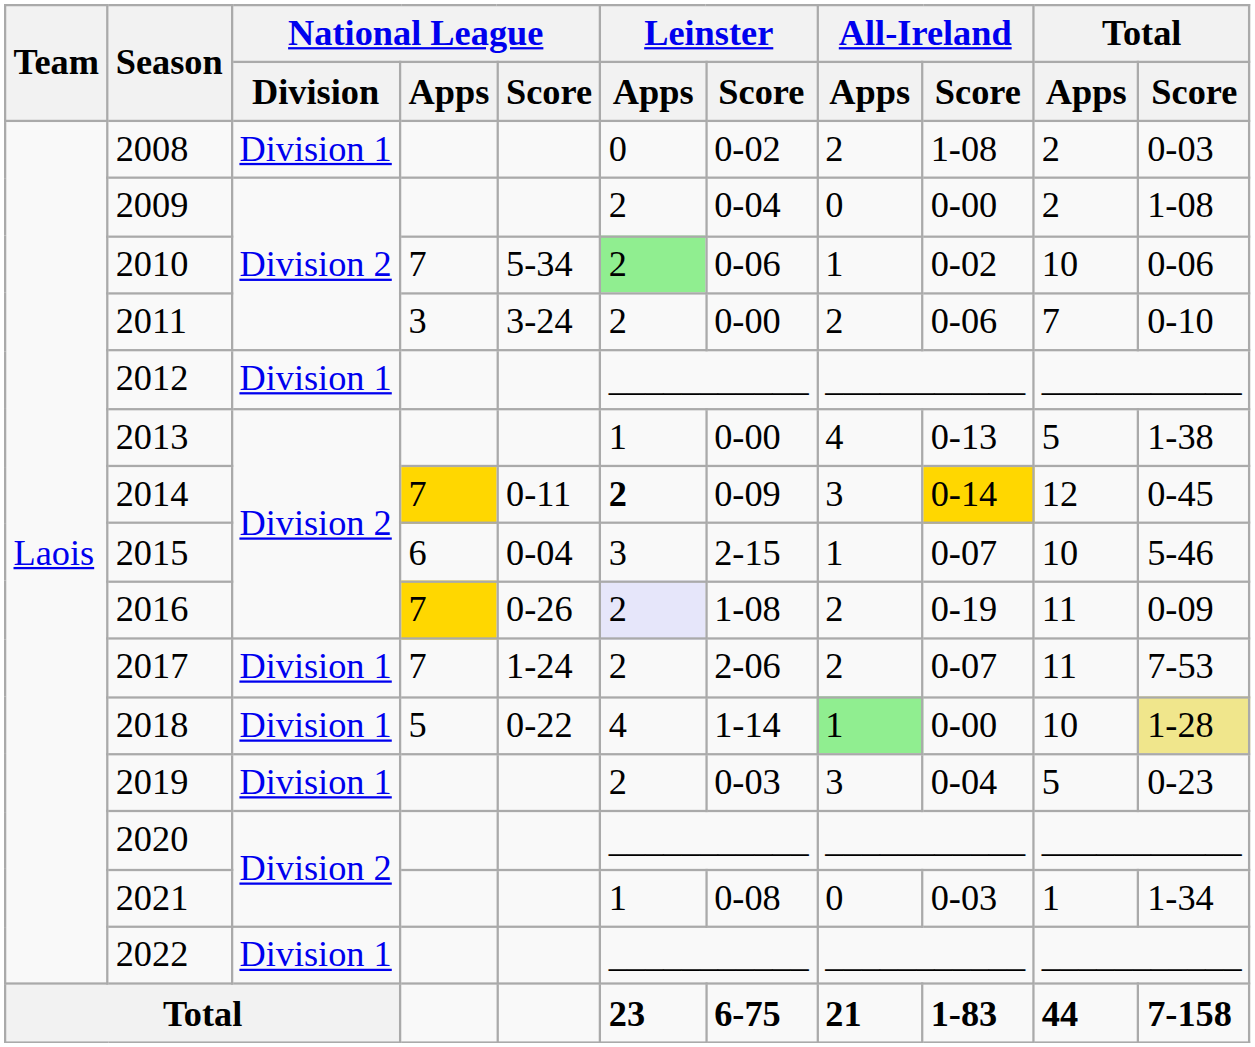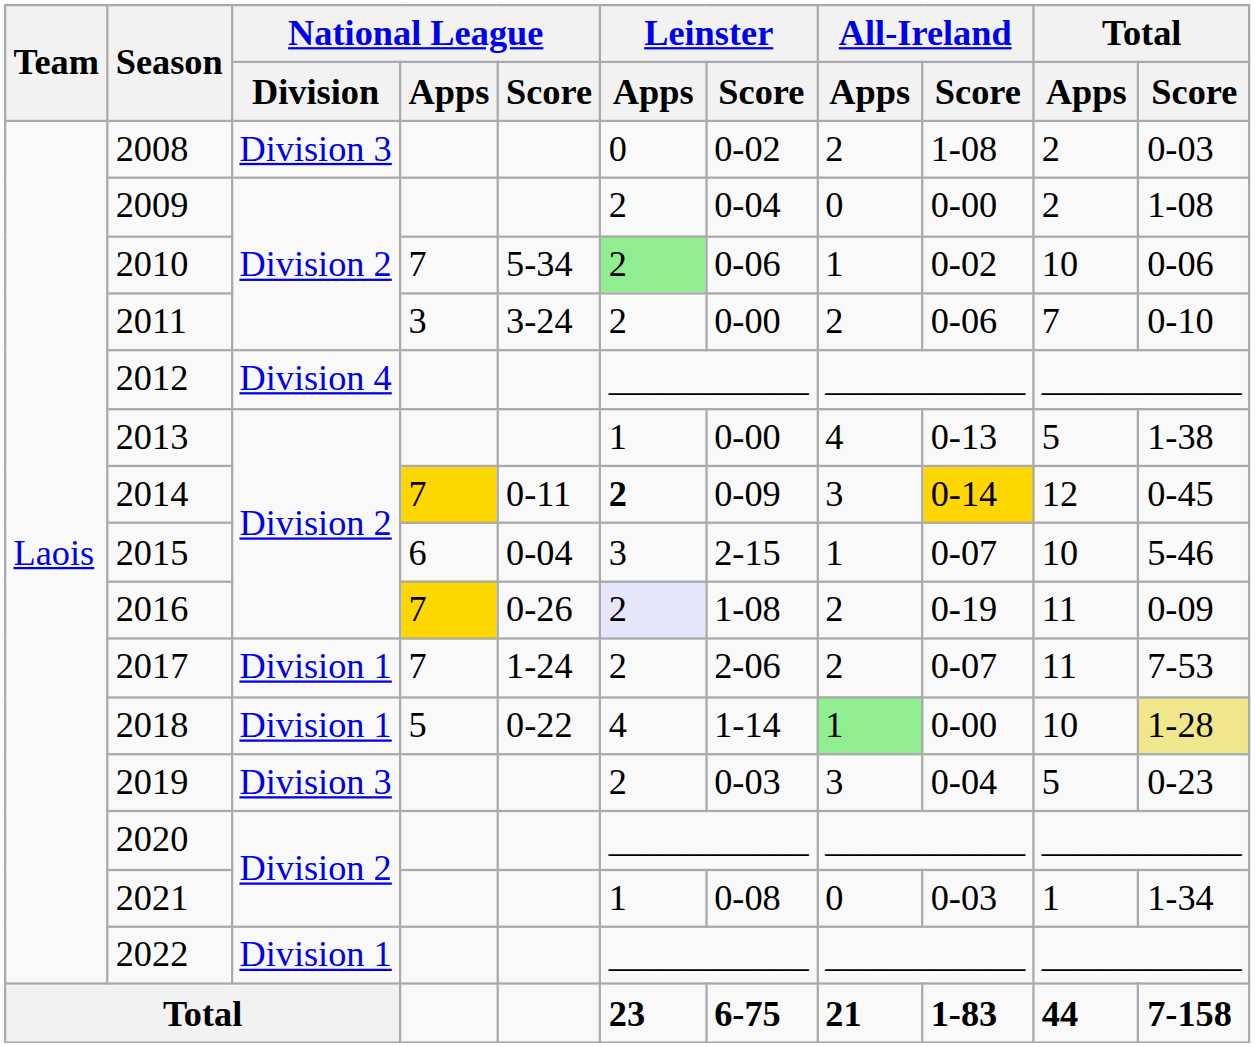 <table class="wikitable">
 <tr>
 <th rowspan="2">Team</th>
 <th rowspan="2">Season</th>
 <th colspan="3"><a href='#'>National League</a></th>
 <th colspan="2"><a href='#'>Leinster</a></th>
 <th colspan="2"><a href='#'>All-Ireland</a></th>
 <th colspan="2">Total</th>
 </tr>
 <tr>
 <th>Division</th>
 <th>Apps</th>
 <th>Score</th>
 <th>Apps</th>
 <th>Score</th>
 <th>Apps</th>
 <th>Score</th>
 <th>Apps</th>
 <th>Score</th>
 </tr>
 <tr>
 <td rowspan="15"><a href='#'>Laois</a></td>
 <td>2008</td>
-<td><a href='#'>Division 1</a></td>
+<td><a href='#'>Division 3</a></td>
 <td></td>
 <td></td>
 <td>0</td>
 <td>0-02</td>
 <td>2</td>
 <td>1-08</td>
 <td>2</td>
 <td>0-03</td>
 </tr>
 <tr>
 <td>2009</td>
 <td rowspan="3"><a href='#'>Division 2</a></td>
 <td></td>
 <td></td>
 <td>2</td>
 <td>0-04</td>
 <td>0</td>
 <td>0-00</td>
 <td>2</td>
 <td>1-08</td>
 </tr>
 <tr>
 <td>2010</td>
 <td>7</td>
 <td>5-34</td>
 <td style="background: lightgreen;">2</td>
 <td>0-06</td>
 <td>1</td>
 <td>0-02</td>
 <td>10</td>
 <td>0-06</td>
 </tr>
 <tr>
 <td>2011</td>
 <td>3</td>
 <td>3-24</td>
 <td>2</td>
 <td>0-00</td>
 <td>2</td>
 <td>0-06</td>
 <td>7</td>
 <td>0-10</td>
 </tr>
 <tr>
 <td>2012</td>
-<td><a href='#'>Division 1</a></td>
+<td><a href='#'>Division 4</a></td>
 <td></td>
 <td></td>
 <td colspan="2">___________</td>
 <td colspan="2">___________</td>
 <td colspan="2">___________</td>
 </tr>
 <tr>
 <td>2013</td>
 <td rowspan="4"><a href='#'>Division 2</a></td>
 <td></td>
 <td></td>
 <td>1</td>
 <td>0-00</td>
 <td>4</td>
 <td>0-13</td>
 <td>5</td>
 <td>1-38</td>
 </tr>
 <tr>
 <td>2014</td>
 <td style="background: gold;">7</td>
 <td>0-11</td>
 <td><strong>2</strong></td>
 <td>0-09</td>
 <td>3</td>
 <td style="background: gold;">0-14</td>
 <td>12</td>
 <td>0-45</td>
 </tr>
 <tr>
 <td>2015</td>
 <td>6</td>
 <td>0-04</td>
 <td>3</td>
 <td>2-15</td>
 <td>1</td>
 <td>0-07</td>
 <td>10</td>
 <td>5-46</td>
 </tr>
 <tr>
 <td>2016</td>
 <td style="background: gold;">7</td>
 <td>0-26</td>
 <td style="background: lavender;">2</td>
 <td>1-08</td>
 <td>2</td>
 <td>0-19</td>
 <td>11</td>
 <td>0-09</td>
 </tr>
 <tr>
 <td>2017</td>
 <td><a href='#'>Division 1</a></td>
 <td>7</td>
 <td>1-24</td>
 <td>2</td>
 <td>2-06</td>
 <td>2</td>
 <td>0-07</td>
 <td>11</td>
 <td>7-53</td>
 </tr>
 <tr>
 <td>2018</td>
 <td><a href='#'>Division 1</a></td>
 <td>5</td>
 <td>0-22</td>
 <td>4</td>
 <td>1-14</td>
 <td style="background: lightgreen;">1</td>
 <td>0-00</td>
 <td>10</td>
 <td style="background: khaki;">1-28</td>
 </tr>
 <tr>
 <td>2019</td>
-<td><a href='#'>Division 1</a></td>
+<td><a href='#'>Division 3</a></td>
 <td></td>
 <td></td>
 <td>2</td>
 <td>0-03</td>
 <td>3</td>
 <td>0-04</td>
 <td>5</td>
 <td>0-23</td>
 </tr>
 <tr>
 <td>2020</td>
 <td rowspan="2"><a href='#'>Division 2</a></td>
 <td></td>
 <td></td>
 <td colspan="2">___________</td>
 <td colspan="2">___________</td>
 <td colspan="2">___________</td>
 </tr>
 <tr>
 <td>2021</td>
 <td></td>
 <td></td>
 <td>1</td>
 <td>0-08</td>
 <td>0</td>
 <td>0-03</td>
 <td>1</td>
 <td>1-34</td>
 </tr>
 <tr>
 <td>2022</td>
 <td><a href='#'>Division 1</a></td>
 <td></td>
 <td></td>
 <td colspan="2">___________</td>
 <td colspan="2">___________</td>
 <td colspan="2">___________</td>
 </tr>
 <tr>
 <th colspan="3">Total</th>
 <td></td>
 <td></td>
 <td><strong>23</strong></td>
 <td><strong>6-75</strong></td>
 <td><strong>21</strong></td>
 <td><strong>1-83</strong></td>
 <td><strong>44</strong></td>
 <td><strong>7-158</strong></td>
 </tr>
 </table>
